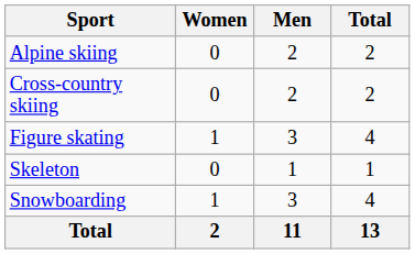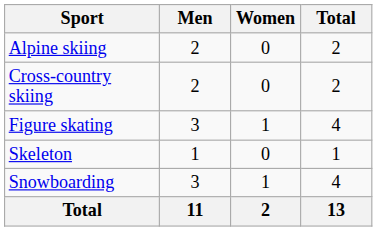 <table class="wikitable sortable" style="text-align:center;">
 <tr>
 <th width=130>Sport</th>
+<th width=55>Men</th>
 <th width=55>Women</th>
-<th width=55>Men</th>
 <th width=55>Total</th>
 </tr>
 <tr>
 <td align=left><a href='#'>Alpine skiing</a></td>
+<td>2</td>
 <td>0</td>
-<td>2</td>
 <td>2</td>
 </tr>
 <tr>
 <td align=left><a href='#'>Cross-country skiing</a></td>
+<td>2</td>
 <td>0</td>
-<td>2</td>
 <td>2</td>
 </tr>
 <tr>
 <td align=left><a href='#'>Figure skating</a></td>
+<td>3</td>
 <td>1</td>
-<td>3</td>
 <td>4</td>
 </tr>
 <tr>
 <td align=left><a href='#'>Skeleton</a></td>
+<td>1</td>
 <td>0</td>
-<td>1</td>
 <td>1</td>
 </tr>
 <tr>
 <td align=left><a href='#'>Snowboarding</a></td>
+<td>3</td>
 <td>1</td>
-<td>3</td>
 <td>4</td>
 </tr>
 <tr>
 <th>Total</th>
+<th>11</th>
 <th>2</th>
-<th>11</th>
 <th>13</th>
 </tr>
 </table>
